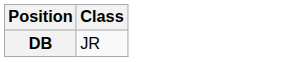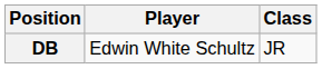 <table class="wikitable">
 <tr>
 <th>Position</th>
+<th>Player</th>
 <th>Class</th>
 </tr>
 <tr>
 <th rowspan="1">DB</th>
+<td>Edwin White Schultz</td>
 <td> JR</td>
 </tr>
 </table>
